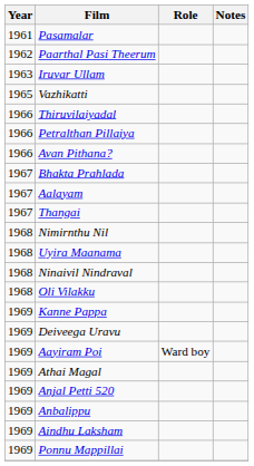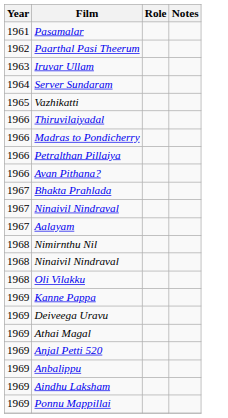 <table class="wikitable">
 <tr>
 <th>Year</th>
 <th>Film</th>
 <th>Role</th>
 <th>Notes</th>
 </tr>
 <tr>
 <td>1961</td>
 <td><em><a href='#'>Pasamalar</a></em></td>
 <td></td>
 <td></td>
 </tr>
 <tr>
 <td>1962</td>
 <td><a href='#'><em>Paarthal Pasi Theerum</em></a></td>
 <td></td>
 <td></td>
 </tr>
 <tr>
 <td>1963</td>
 <td><em><a href='#'>Iruvar Ullam</a></em></td>
 <td></td>
 <td></td>
 </tr>
 <tr>
+<td>1964</td>
+<td><em><a href='#'>Server Sundaram</a></em></td>
+<td></td>
+<td></td>
+</tr>
+<tr>
 <td>1965</td>
 <td><em>Vazhikatti</em></td>
 <td></td>
 <td></td>
 </tr>
 <tr>
 <td>1966</td>
 <td><em><a href='#'>Thiruvilaiyadal</a></em></td>
+<td></td>
+<td></td>
+</tr>
+<tr>
+<td>1966</td>
+<td><em><a href='#'>Madras to Pondicherry</a></em></td>
 <td></td>
 <td></td>
 </tr>
 <tr>
 <td>1966</td>
 <td><em><a href='#'>Petralthan Pillaiya</a></em></td>
 <td></td>
 <td></td>
 </tr>
 <tr>
 <td>1966</td>
 <td><em><a href='#'>Avan Pithana?</a></em></td>
 <td></td>
 <td></td>
 </tr>
 <tr>
 <td>1967</td>
 <td><em><a href='#'>Bhakta Prahlada</a></em></td>
 <td></td>
 <td></td>
 </tr>
 <tr>
 <td>1967</td>
-<td><em><a href='#'>Aalayam</a></em></td>
+<td><a href='#'><em>Ninaivil Nindraval</em></a></td>
 <td></td>
 <td></td>
 </tr>
 <tr>
 <td>1967</td>
-<td><em><a href='#'>Thangai</a></em></td>
+<td><em><a href='#'>Aalayam</a></em></td>
 <td></td>
 <td></td>
 </tr>
 <tr>
 <td>1968</td>
 <td><em>Nimirnthu Nil</em></td>
-<td></td>
-<td></td>
-</tr>
-<tr>
-<td>1968</td>
-<td><em><a href='#'>Uyira Maanama</a></em></td>
 <td></td>
 <td></td>
 </tr>
 <tr>
 <td>1968</td>
 <td><em>Ninaivil Nindraval</em></td>
 <td></td>
 <td></td>
 </tr>
 <tr>
 <td>1968</td>
 <td><em><a href='#'>Oli Vilakku</a></em></td>
 <td></td>
 <td></td>
 </tr>
 <tr>
 <td>1969</td>
 <td><em><a href='#'>Kanne Pappa</a></em></td>
 <td></td>
 <td></td>
 </tr>
 <tr>
 <td>1969</td>
 <td><em>Deiveega Uravu</em></td>
 <td></td>
-<td></td>
-</tr>
-<tr>
-<td>1969</td>
-<td><em><a href='#'>Aayiram Poi</a></em></td>
-<td>Ward boy</td>
 <td></td>
 </tr>
 <tr>
 <td>1969</td>
 <td><em>Athai Magal</em></td>
 <td></td>
 <td></td>
 </tr>
 <tr>
 <td>1969</td>
 <td><em><a href='#'>Anjal Petti 520</a></em></td>
 <td></td>
 <td></td>
 </tr>
 <tr>
 <td>1969</td>
 <td><em><a href='#'>Anbalippu</a></em></td>
 <td></td>
 <td></td>
 </tr>
 <tr>
 <td>1969</td>
 <td><em><a href='#'>Aindhu Laksham</a></em></td>
 <td></td>
 <td></td>
 </tr>
 <tr>
 <td>1969</td>
 <td><em><a href='#'>Ponnu Mappillai</a></em></td>
 <td></td>
 <td></td>
 </tr>
 <tr>
 </tr>
 </table>
